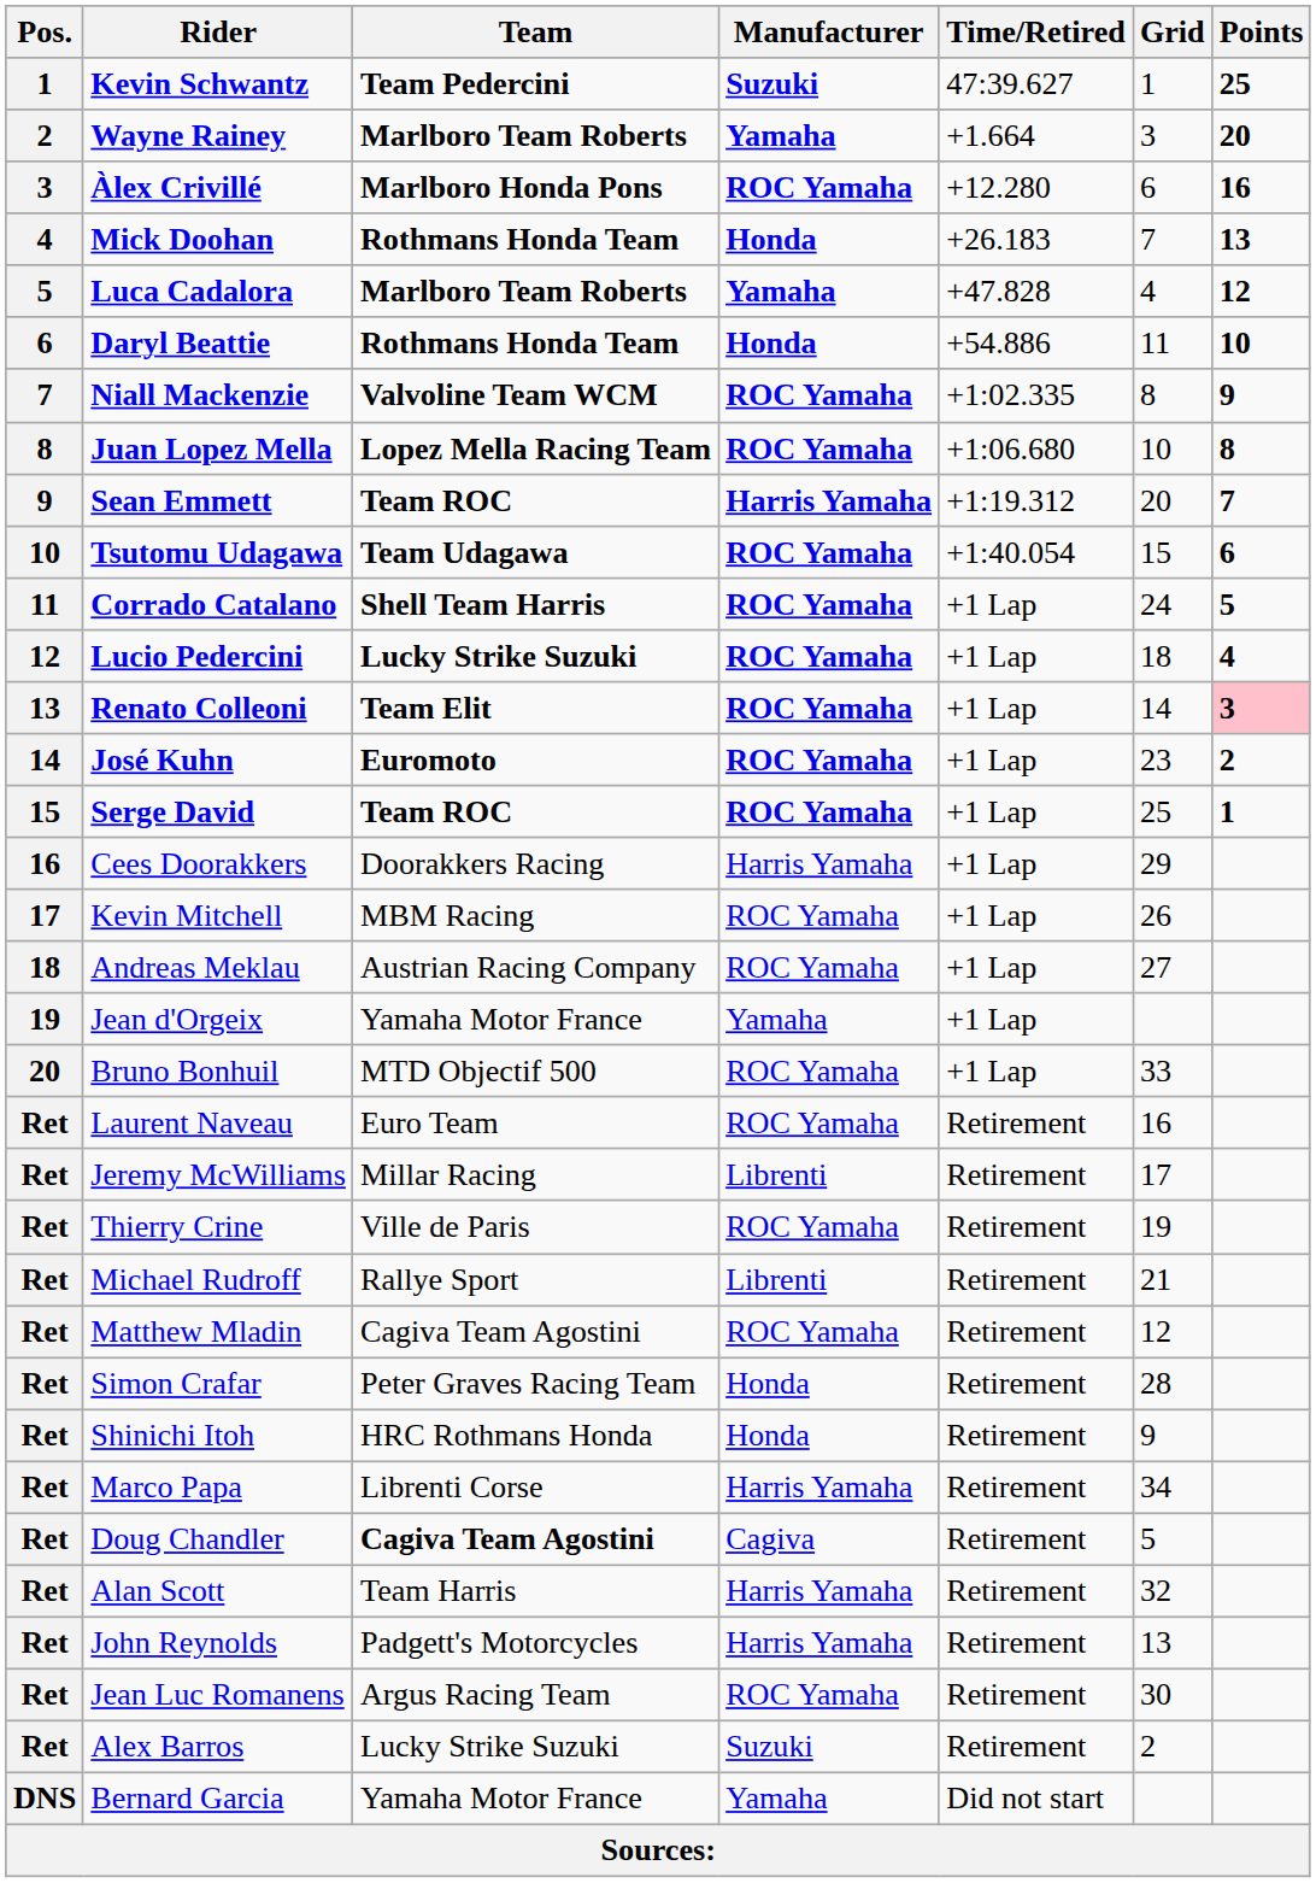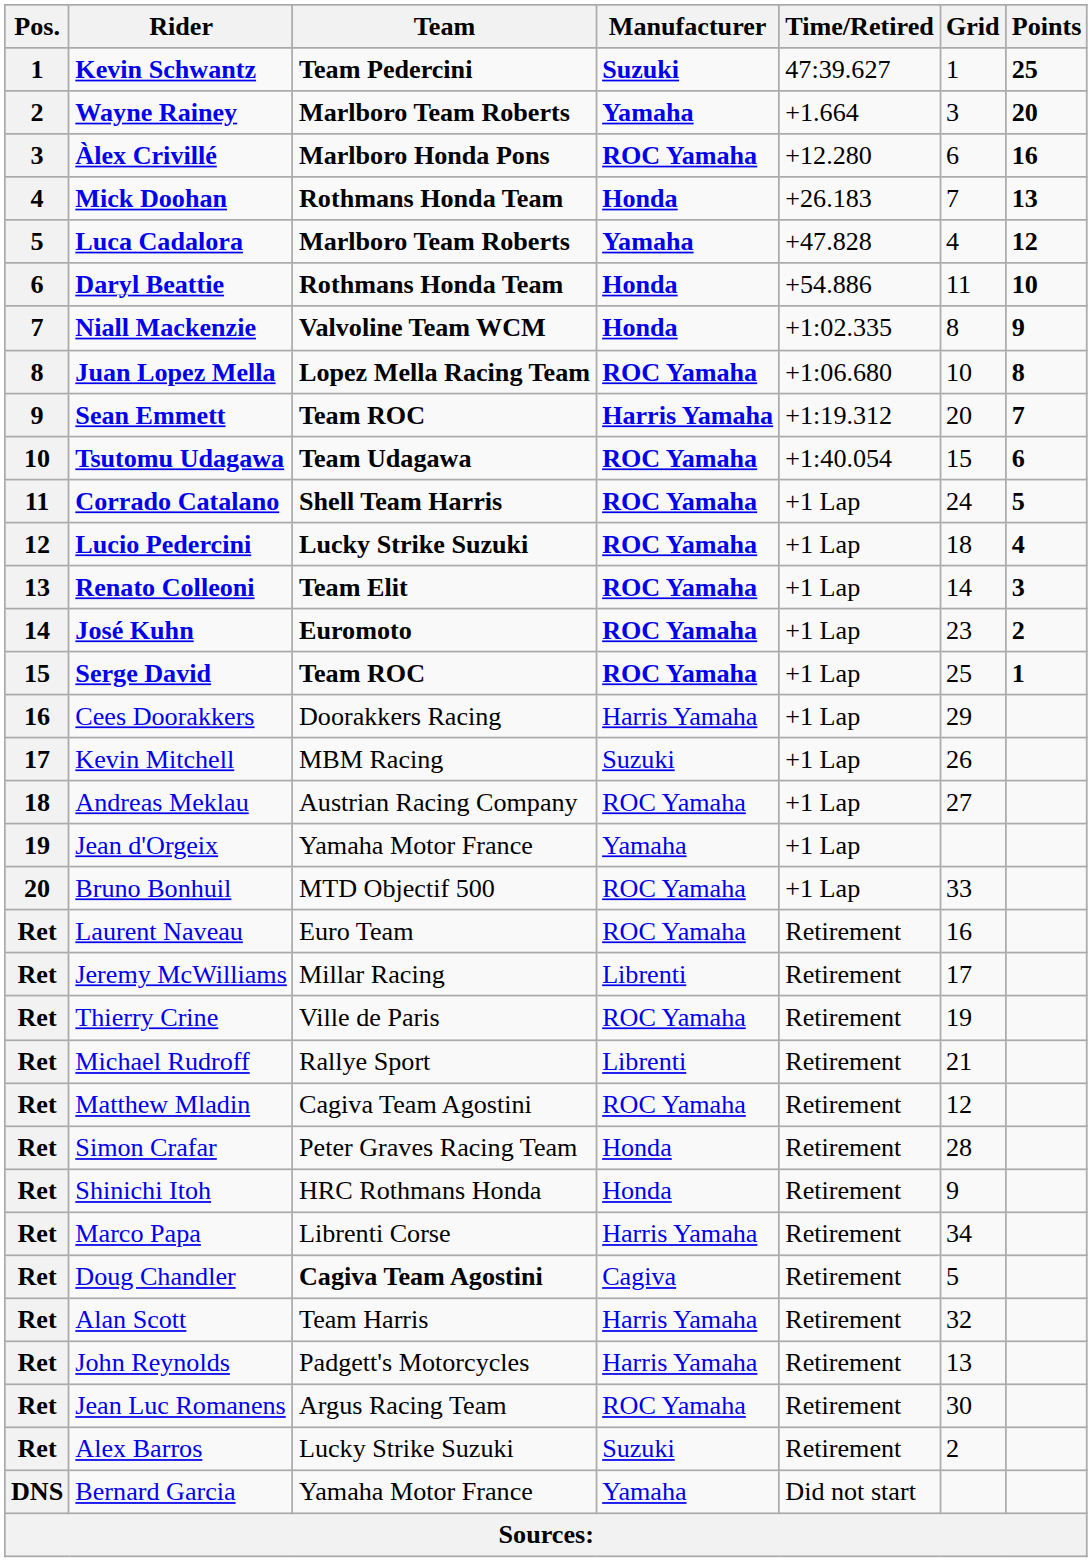 <table class="wikitable" style="font-size: 95%;">
 <tr>
 <th>Pos.</th>
 <th>Rider</th>
 <th>Team</th>
 <th>Manufacturer</th>
 <th>Time/Retired</th>
 <th>Grid</th>
 <th>Points</th>
 </tr>
 <tr>
 <th>1</th>
 <td> <strong><a href='#'>Kevin Schwantz</a></strong></td>
 <td><strong>Team Pedercini</strong></td>
 <td><strong><a href='#'>Suzuki</a></strong></td>
 <td>47:39.627</td>
 <td>1</td>
 <td><strong>25</strong></td>
 </tr>
 <tr>
 <th>2</th>
 <td> <strong><a href='#'>Wayne Rainey</a></strong></td>
 <td><strong>Marlboro Team Roberts</strong></td>
 <td><strong><a href='#'>Yamaha</a></strong></td>
 <td>+1.664</td>
 <td>3</td>
 <td><strong>20</strong></td>
 </tr>
 <tr>
 <th>3</th>
 <td> <strong><a href='#'>Àlex Crivillé</a></strong></td>
 <td><strong>Marlboro Honda Pons</strong></td>
 <td><strong><a href='#'>ROC Yamaha</a></strong></td>
 <td>+12.280</td>
 <td>6</td>
 <td><strong>16</strong></td>
 </tr>
 <tr>
 <th>4</th>
 <td> <strong><a href='#'>Mick Doohan</a></strong></td>
 <td><strong>Rothmans Honda Team</strong></td>
 <td><strong><a href='#'>Honda</a></strong></td>
 <td>+26.183</td>
 <td>7</td>
 <td><strong>13</strong></td>
 </tr>
 <tr>
 <th>5</th>
 <td> <strong><a href='#'>Luca Cadalora</a></strong></td>
 <td><strong>Marlboro Team Roberts</strong></td>
 <td><strong><a href='#'>Yamaha</a></strong></td>
 <td>+47.828</td>
 <td>4</td>
 <td><strong>12</strong></td>
 </tr>
 <tr>
 <th>6</th>
 <td> <strong><a href='#'>Daryl Beattie</a></strong></td>
 <td><strong>Rothmans Honda Team</strong></td>
 <td><strong><a href='#'>Honda</a></strong></td>
 <td>+54.886</td>
 <td>11</td>
 <td><strong>10</strong></td>
 </tr>
 <tr>
 <th>7</th>
 <td> <strong><a href='#'>Niall Mackenzie</a></strong></td>
 <td><strong>Valvoline Team WCM</strong></td>
-<td><strong><a href='#'>ROC Yamaha</a></strong></td>
+<td><strong><a href='#'>Honda</a></strong></td>
 <td>+1:02.335</td>
 <td>8</td>
 <td><strong>9</strong></td>
 </tr>
 <tr>
 <th>8</th>
 <td> <strong><a href='#'>Juan Lopez Mella</a></strong></td>
 <td><strong>Lopez Mella Racing Team</strong></td>
 <td><strong><a href='#'>ROC Yamaha</a></strong></td>
 <td>+1:06.680</td>
 <td>10</td>
 <td><strong>8</strong></td>
 </tr>
 <tr>
 <th>9</th>
 <td> <strong><a href='#'>Sean Emmett</a></strong></td>
 <td><strong>Team ROC</strong></td>
 <td><strong><a href='#'>Harris Yamaha</a></strong></td>
 <td>+1:19.312</td>
 <td>20</td>
 <td><strong>7</strong></td>
 </tr>
 <tr>
 <th>10</th>
 <td> <strong><a href='#'>Tsutomu Udagawa</a></strong></td>
 <td><strong>Team Udagawa</strong></td>
 <td><strong><a href='#'>ROC Yamaha</a></strong></td>
 <td>+1:40.054</td>
 <td>15</td>
 <td><strong>6</strong></td>
 </tr>
 <tr>
 <th>11</th>
 <td> <strong><a href='#'>Corrado Catalano</a></strong></td>
 <td><strong>Shell Team Harris</strong></td>
 <td><strong><a href='#'>ROC Yamaha</a></strong></td>
 <td>+1 Lap</td>
 <td>24</td>
 <td><strong>5</strong></td>
 </tr>
 <tr>
 <th>12</th>
 <td> <strong><a href='#'>Lucio Pedercini</a></strong></td>
 <td><strong>Lucky Strike Suzuki</strong></td>
 <td><strong><a href='#'>ROC Yamaha</a></strong></td>
 <td>+1 Lap</td>
 <td>18</td>
 <td><strong>4</strong></td>
 </tr>
 <tr>
 <th>13</th>
 <td> <strong><a href='#'>Renato Colleoni</a></strong></td>
 <td><strong>Team Elit</strong></td>
 <td><strong><a href='#'>ROC Yamaha</a></strong></td>
 <td>+1 Lap</td>
 <td>14</td>
-<td style="background: pink;"><strong>3</strong></td>
+<td><strong>3</strong></td>
 </tr>
 <tr>
 <th>14</th>
 <td> <strong><a href='#'>José Kuhn</a></strong></td>
 <td><strong>Euromoto</strong></td>
 <td><strong><a href='#'>ROC Yamaha</a></strong></td>
 <td>+1 Lap</td>
 <td>23</td>
 <td><strong>2</strong></td>
 </tr>
 <tr>
 <th>15</th>
 <td> <strong><a href='#'>Serge David</a></strong></td>
 <td><strong>Team ROC</strong></td>
 <td><strong><a href='#'>ROC Yamaha</a></strong></td>
 <td>+1 Lap</td>
 <td>25</td>
 <td><strong>1</strong></td>
 </tr>
 <tr>
 <th>16</th>
 <td> <a href='#'>Cees Doorakkers</a></td>
 <td>Doorakkers Racing</td>
 <td><a href='#'>Harris Yamaha</a></td>
 <td>+1 Lap</td>
 <td>29</td>
 <td></td>
 </tr>
 <tr>
 <th>17</th>
 <td> <a href='#'>Kevin Mitchell</a></td>
 <td>MBM Racing</td>
-<td><a href='#'>ROC Yamaha</a></td>
+<td><a href='#'>Suzuki</a></td>
 <td>+1 Lap</td>
 <td>26</td>
 <td></td>
 </tr>
 <tr>
 <th>18</th>
 <td> <a href='#'>Andreas Meklau</a></td>
 <td>Austrian Racing Company</td>
 <td><a href='#'>ROC Yamaha</a></td>
 <td>+1 Lap</td>
 <td>27</td>
 <td></td>
 </tr>
 <tr>
 <th>19</th>
 <td> <a href='#'>Jean d'Orgeix</a></td>
 <td>Yamaha Motor France</td>
 <td><a href='#'>Yamaha</a></td>
 <td>+1 Lap</td>
 <td></td>
 <td></td>
 </tr>
 <tr>
 <th>20</th>
 <td> <a href='#'>Bruno Bonhuil</a></td>
 <td>MTD Objectif 500</td>
 <td><a href='#'>ROC Yamaha</a></td>
 <td>+1 Lap</td>
 <td>33</td>
 <td></td>
 </tr>
 <tr>
 <th>Ret</th>
 <td> <a href='#'>Laurent Naveau</a></td>
 <td>Euro Team</td>
 <td><a href='#'>ROC Yamaha</a></td>
 <td>Retirement</td>
 <td>16</td>
 <td></td>
 </tr>
 <tr>
 <th>Ret</th>
 <td> <a href='#'>Jeremy McWilliams</a></td>
 <td>Millar Racing</td>
 <td><a href='#'>Librenti</a></td>
 <td>Retirement</td>
 <td>17</td>
 <td></td>
 </tr>
 <tr>
 <th>Ret</th>
 <td> <a href='#'>Thierry Crine</a></td>
 <td>Ville de Paris</td>
 <td><a href='#'>ROC Yamaha</a></td>
 <td>Retirement</td>
 <td>19</td>
 <td></td>
 </tr>
 <tr>
 <th>Ret</th>
 <td> <a href='#'>Michael Rudroff</a></td>
 <td>Rallye Sport</td>
 <td><a href='#'>Librenti</a></td>
 <td>Retirement</td>
 <td>21</td>
 <td></td>
 </tr>
 <tr>
 <th>Ret</th>
 <td> <a href='#'>Matthew Mladin</a></td>
 <td>Cagiva Team Agostini</td>
 <td><a href='#'>ROC Yamaha</a></td>
 <td>Retirement</td>
 <td>12</td>
 <td></td>
 </tr>
 <tr>
 <th>Ret</th>
 <td> <a href='#'>Simon Crafar</a></td>
 <td>Peter Graves Racing Team</td>
 <td><a href='#'>Honda</a></td>
 <td>Retirement</td>
 <td>28</td>
 <td></td>
 </tr>
 <tr>
 <th>Ret</th>
 <td> <a href='#'>Shinichi Itoh</a></td>
 <td>HRC Rothmans Honda</td>
 <td><a href='#'>Honda</a></td>
 <td>Retirement</td>
 <td>9</td>
 <td></td>
 </tr>
 <tr>
 <th>Ret</th>
 <td> <a href='#'>Marco Papa</a></td>
 <td>Librenti Corse</td>
 <td><a href='#'>Harris Yamaha</a></td>
 <td>Retirement</td>
 <td>34</td>
 <td></td>
 </tr>
 <tr>
 <th>Ret</th>
 <td> <a href='#'>Doug Chandler</a></td>
 <td><strong>Cagiva Team Agostini</strong></td>
 <td><a href='#'>Cagiva</a></td>
 <td>Retirement</td>
 <td>5</td>
 <td></td>
 </tr>
 <tr>
 <th>Ret</th>
 <td> <a href='#'>Alan Scott</a></td>
 <td>Team Harris</td>
 <td><a href='#'>Harris Yamaha</a></td>
 <td>Retirement</td>
 <td>32</td>
 <td></td>
 </tr>
 <tr>
 <th>Ret</th>
 <td> <a href='#'>John Reynolds</a></td>
 <td>Padgett's Motorcycles</td>
 <td><a href='#'>Harris Yamaha</a></td>
 <td>Retirement</td>
 <td>13</td>
 <td></td>
 </tr>
 <tr>
 <th>Ret</th>
 <td> <a href='#'>Jean Luc Romanens</a></td>
 <td>Argus Racing Team</td>
 <td><a href='#'>ROC Yamaha</a></td>
 <td>Retirement</td>
 <td>30</td>
 <td></td>
 </tr>
 <tr>
 <th>Ret</th>
 <td> <a href='#'>Alex Barros</a></td>
 <td>Lucky Strike Suzuki</td>
 <td><a href='#'>Suzuki</a></td>
 <td>Retirement</td>
 <td>2</td>
 <td></td>
 </tr>
 <tr>
 <th>DNS</th>
 <td> <a href='#'>Bernard Garcia</a></td>
 <td>Yamaha Motor France</td>
 <td><a href='#'>Yamaha</a></td>
 <td>Did not start</td>
 <td></td>
 <td></td>
 </tr>
 <tr>
 <th colspan=8>Sources:</th>
 </tr>
 </table>
